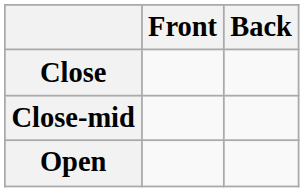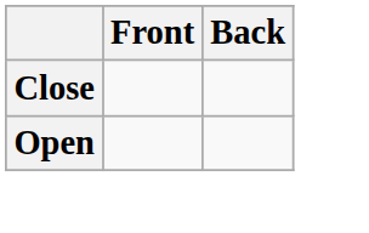 <table class="wikitable" style="text-align:center;">
 <tr>
 <th></th>
 <th>Front</th>
 <th>Back</th>
 </tr>
 <tr>
 <th>Close</th>
 <td></td>
 <td></td>
 </tr>
 <tr>
-<th>Close-mid</th>
-<td></td>
-<td></td>
-</tr>
-<tr>
 <th>Open</th>
 <td></td>
 <td></td>
 </tr>
 </table>
